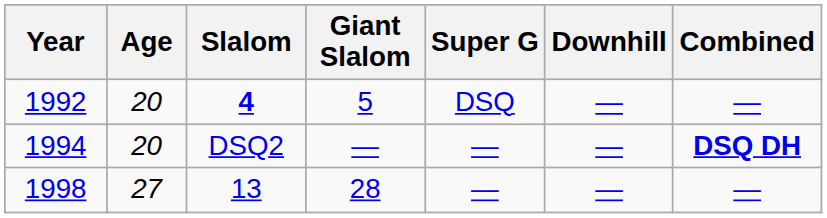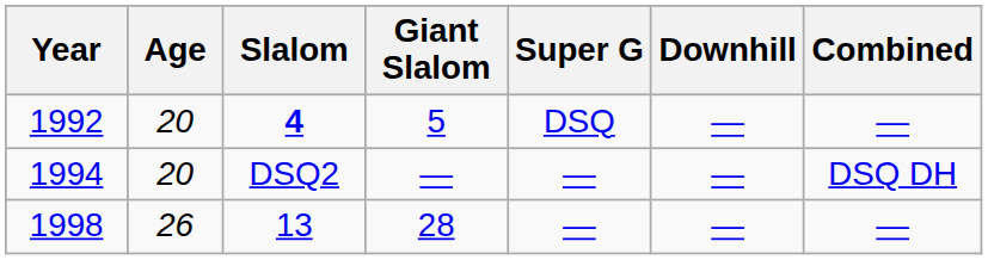 <table class=wikitable style="text-align:center">
 <tr>
 <th>  Year  </th>
 <th> Age </th>
 <th> Slalom </th>
 <th> Giant <br> Slalom </th>
 <th>Super G</th>
 <th>Downhill</th>
 <th>Combined</th>
 </tr>
 <tr>
 <td><a href='#'>1992</a></td>
 <td><em>20</em></td>
 <td><strong><a href='#'>4</a></strong></td>
 <td><a href='#'>5</a></td>
 <td><a href='#'>DSQ</a></td>
 <td><a href='#'>—</a></td>
 <td><a href='#'>—</a></td>
 </tr>
 <tr>
 <td><a href='#'>1994</a></td>
 <td><em>20</em></td>
 <td><a href='#'>DSQ2</a></td>
 <td><a href='#'>—</a></td>
 <td><a href='#'>—</a></td>
 <td><a href='#'>—</a></td>
-<td><strong><a href='#'>DSQ DH</a></strong></td>
+<td><a href='#'>DSQ DH</a></td>
 </tr>
 <tr>
 <td><a href='#'>1998</a></td>
-<td><em>27</em></td>
+<td><em>26</em></td>
 <td><a href='#'>13</a></td>
 <td><a href='#'>28</a></td>
 <td><a href='#'>—</a></td>
 <td><a href='#'>—</a></td>
 <td><a href='#'>—</a></td>
 </tr>
 </table>
